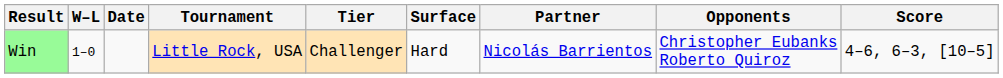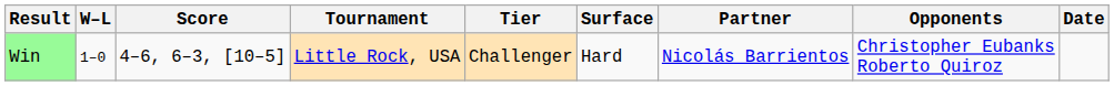 <table class="wikitable">
 <tr>
 <th>Result</th>
 <th class=unsortable>W–L</th>
-<th>Date</th>
+<th class=unsortable>Score</th>
 <th>Tournament</th>
 <th>Tier</th>
 <th>Surface</th>
 <th>Partner</th>
 <th>Opponents</th>
-<th class=unsortable>Score</th>
+<th>Date</th>
 </tr>
 <tr>
 <td bgcolor=98FB98>Win</td>
 <td><small>1–0</small></td>
-<td><a href='#'></a></td>
+<td>4–6, 6–3, [10–5]</td>
 <td style="background:moccasin;"><a href='#'>Little Rock</a>, USA</td>
 <td style="background:moccasin;">Challenger</td>
 <td>Hard</td>
 <td> <a href='#'>Nicolás Barrientos</a></td>
 <td> <a href='#'>Christopher Eubanks</a><br> <a href='#'>Roberto Quiroz</a></td>
-<td>4–6, 6–3, [10–5]</td>
+<td><a href='#'></a></td>
 </tr>
 </table>
